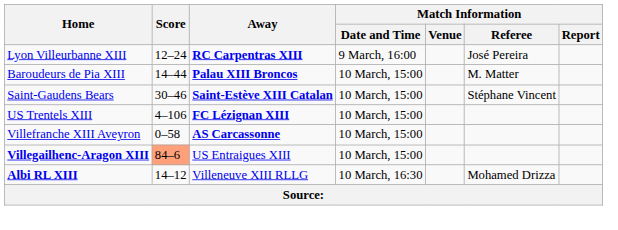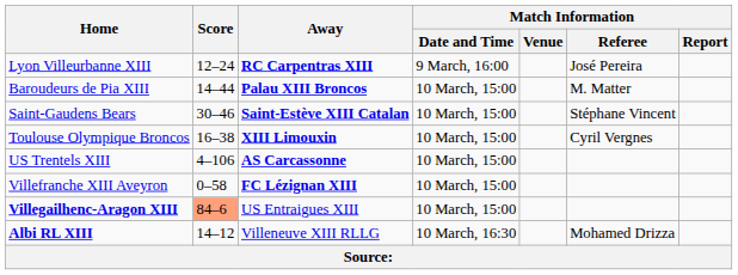 <table class="wikitable defaultcenter col1left col3left">
 <tr>
 <th scope="col" rowspan=2>Home</th>
 <th scope="col" rowspan=2>Score</th>
 <th scope="col" rowspan=2>Away</th>
 <th scope="col" colspan=4>Match Information</th>
 </tr>
 <tr>
 <th scope="col">Date and Time</th>
 <th scope="col">Venue</th>
 <th scope="col">Referee</th>
 <th scope="col">Report</th>
 </tr>
 <tr>
 <td> <a href='#'>Lyon Villeurbanne XIII</a></td>
 <td>12–24</td>
 <td> <strong><a href='#'>RC Carpentras XIII</a></strong></td>
 <td>9 March, 16:00</td>
 <td></td>
 <td>José Pereira</td>
 <td></td>
 </tr>
 <tr>
 <td> <a href='#'>Baroudeurs de Pia XIII</a></td>
 <td>14–44</td>
 <td> <strong><a href='#'>Palau XIII Broncos</a></strong></td>
 <td>10 March, 15:00</td>
 <td></td>
 <td>M. Matter</td>
 <td></td>
 </tr>
 <tr>
 <td> <a href='#'>Saint-Gaudens Bears</a></td>
 <td>30–46</td>
 <td> <strong><a href='#'>Saint-Estève XIII Catalan</a></strong></td>
 <td>10 March, 15:00</td>
 <td></td>
 <td>Stéphane Vincent</td>
 <td></td>
 </tr>
 <tr>
+<td> <a href='#'>Toulouse Olympique Broncos</a></td>
+<td>16–38</td>
+<td> <strong><a href='#'>XIII Limouxin</a></strong></td>
+<td>10 March, 15:00</td>
+<td></td>
+<td>Cyril Vergnes</td>
+<td></td>
+</tr>
+<tr>
 <td><a href='#'>US Trentels XIII</a></td>
 <td>4–106</td>
-<td> <strong><a href='#'>FC Lézignan XIII</a></strong></td>
+<td> <strong><a href='#'>AS Carcassonne</a></strong></td>
 <td>10 March, 15:00</td>
 <td></td>
 <td></td>
 <td></td>
 </tr>
 <tr>
 <td> <a href='#'>Villefranche XIII Aveyron</a></td>
 <td>0–58</td>
-<td> <strong><a href='#'>AS Carcassonne</a></strong></td>
+<td> <strong><a href='#'>FC Lézignan XIII</a></strong></td>
 <td>10 March, 15:00</td>
 <td></td>
 <td></td>
 <td></td>
 </tr>
 <tr>
 <td> <strong><a href='#'>Villegailhenc-Aragon XIII</a></strong></td>
 <td style="background: lightsalmon;">84–6</td>
 <td> <a href='#'>US Entraigues XIII</a></td>
 <td>10 March, 15:00</td>
 <td></td>
 <td></td>
 <td></td>
 </tr>
 <tr>
 <td> <strong><a href='#'>Albi RL XIII</a></strong></td>
 <td>14–12</td>
 <td> <a href='#'>Villeneuve XIII RLLG</a></td>
 <td>10 March, 16:30</td>
 <td></td>
 <td>Mohamed Drizza</td>
 <td></td>
 </tr>
 <tr>
 <th colspan=7>Source:</th>
 </tr>
 </table>
